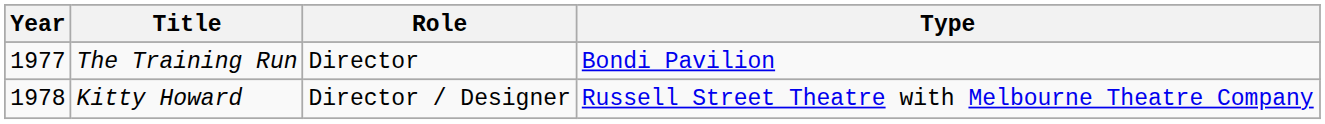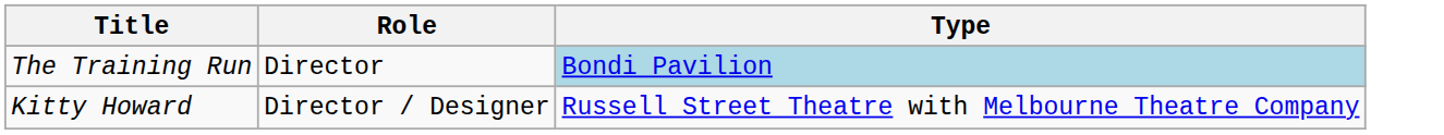 <table class="wikitable">
 <tr>
-<th>Year</th>
 <th>Title</th>
 <th>Role</th>
 <th>Type</th>
 </tr>
 <tr>
-<td>1977</td>
 <td><em>The Training Run</em></td>
 <td>Director</td>
-<td><a href='#'>Bondi Pavilion</a></td>
+<td style="background: lightblue;"><a href='#'>Bondi Pavilion</a></td>
 </tr>
 <tr>
-<td>1978</td>
 <td><em>Kitty Howard</em></td>
 <td>Director / Designer</td>
 <td><a href='#'>Russell Street Theatre</a> with <a href='#'>Melbourne Theatre Company</a></td>
 </tr>
 </table>
